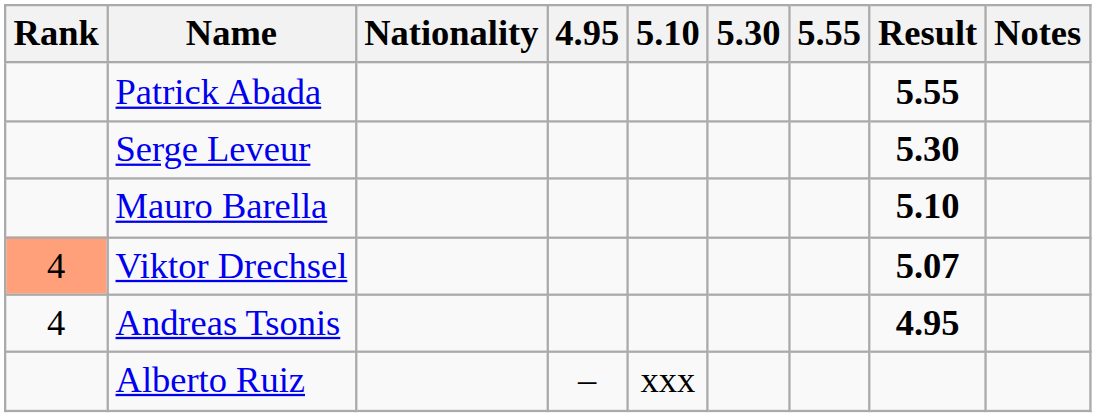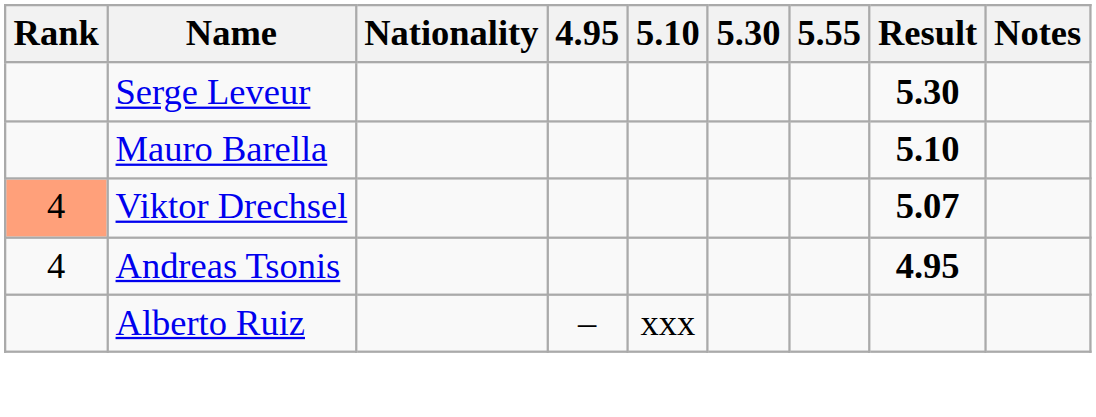 <table class="wikitable sortable" style="text-align:center">
 <tr>
 <th>Rank</th>
 <th>Name</th>
 <th>Nationality</th>
 <th>4.95</th>
 <th>5.10</th>
 <th>5.30</th>
 <th>5.55</th>
 <th>Result</th>
 <th>Notes</th>
-</tr>
-<tr>
-<td></td>
-<td align=left><a href='#'>Patrick Abada</a></td>
-<td align=left></td>
-<td></td>
-<td></td>
-<td></td>
-<td></td>
-<td><strong>5.55</strong></td>
-<td></td>
 </tr>
 <tr>
 <td></td>
 <td align=left><a href='#'>Serge Leveur</a></td>
 <td align=left></td>
 <td></td>
 <td></td>
 <td></td>
 <td></td>
 <td><strong>5.30</strong></td>
 <td></td>
 </tr>
 <tr>
 <td></td>
 <td align=left><a href='#'>Mauro Barella</a></td>
 <td align=left></td>
 <td></td>
 <td></td>
 <td></td>
 <td></td>
 <td><strong>5.10</strong></td>
 <td></td>
 </tr>
 <tr>
 <td style="background: lightsalmon;">4</td>
 <td align=left><a href='#'>Viktor Drechsel</a></td>
 <td align=left></td>
 <td></td>
 <td></td>
 <td></td>
 <td></td>
 <td><strong>5.07</strong></td>
 <td></td>
 </tr>
 <tr>
 <td>4</td>
 <td align=left><a href='#'>Andreas Tsonis</a></td>
 <td align=left></td>
 <td></td>
 <td></td>
 <td></td>
 <td></td>
 <td><strong>4.95</strong></td>
 <td></td>
 </tr>
 <tr>
 <td></td>
 <td align=left><a href='#'>Alberto Ruiz</a></td>
 <td align=left></td>
 <td>–</td>
 <td>xxx</td>
 <td></td>
 <td></td>
 <td><strong></strong></td>
 <td></td>
 </tr>
 </table>
